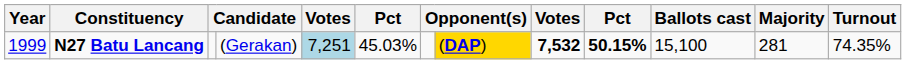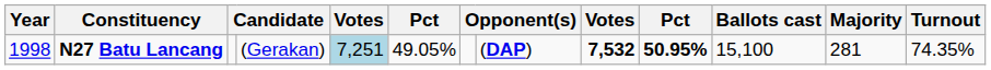 <table class="wikitable" style="margin:0.5em ; font-size:95%">
 <tr>
 <th>Year</th>
 <th>Constituency</th>
 <th colspan=2>Candidate</th>
 <th>Votes</th>
 <th>Pct</th>
 <th colspan=2>Opponent(s)</th>
 <th>Votes</th>
 <th>Pct</th>
 <th>Ballots cast</th>
 <th>Majority</th>
 <th>Turnout</th>
 </tr>
 <tr>
-<td><a href='#'>1999</a></td>
+<td><a href='#'>1998</a></td>
 <td><strong>N27 <a href='#'>Batu Lancang</a></strong></td>
 <td></td>
 <td> (<a href='#'>Gerakan</a>)</td>
 <td align="right" style="background: lightblue;">7,251</td>
-<td>45.03%</td>
+<td>49.05%</td>
 <td></td>
-<td style="background: gold;"><strong></strong> (<a href='#'><strong>DAP</strong></a>)</td>
+<td><strong></strong> (<a href='#'><strong>DAP</strong></a>)</td>
 <td align="right"><strong>7,532</strong></td>
-<td><strong>50.15%</strong></td>
+<td><strong>50.95%</strong></td>
 <td>15,100</td>
 <td>281</td>
 <td>74.35%</td>
 </tr>
 </table>
